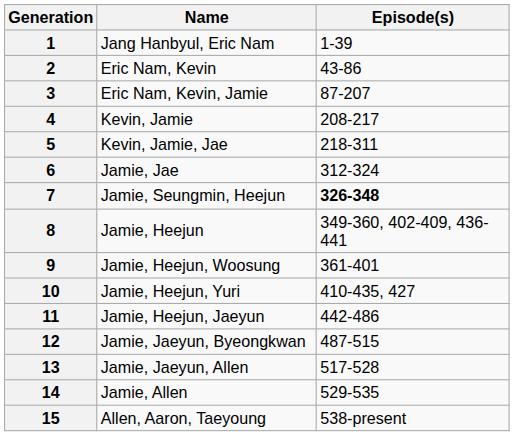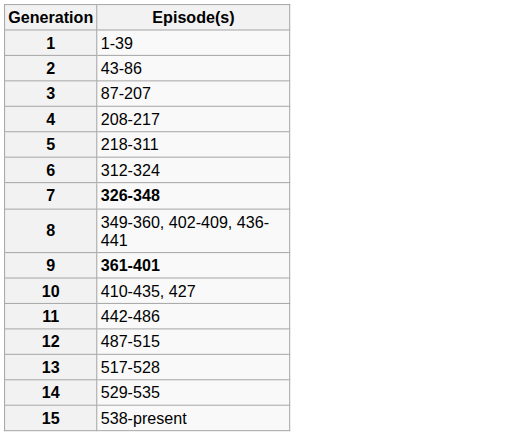 <table class="wikitable" style="font-size:95%">
 <tr>
 <th align="center">Generation</th>
-<th align="center" width="200px">Name</th>
 <th align="center" width="175px">Episode(s)</th>
 </tr>
 <tr>
 <th>1</th>
-<td>Jang Hanbyul, Eric Nam</td>
 <td>1-39</td>
 </tr>
 <tr>
 <th>2</th>
-<td>Eric Nam, Kevin</td>
 <td>43-86</td>
 </tr>
 <tr>
 <th>3</th>
-<td>Eric Nam, Kevin, Jamie</td>
 <td>87-207</td>
 </tr>
 <tr>
 <th>4</th>
-<td>Kevin, Jamie</td>
 <td>208-217</td>
 </tr>
 <tr>
 <th>5</th>
-<td>Kevin, Jamie, Jae</td>
 <td>218-311</td>
 </tr>
 <tr>
 <th>6</th>
-<td>Jamie, Jae</td>
 <td>312-324</td>
 </tr>
 <tr>
 <th>7</th>
-<td>Jamie, Seungmin, Heejun</td>
 <td><strong>326-348</strong></td>
 </tr>
 <tr>
 <th>8</th>
-<td>Jamie, Heejun</td>
 <td>349-360, 402-409, 436-441</td>
 </tr>
 <tr>
 <th>9</th>
-<td>Jamie, Heejun, Woosung</td>
-<td>361-401</td>
+<td><strong>361-401</strong></td>
 </tr>
 <tr>
 <th>10</th>
-<td>Jamie, Heejun, Yuri</td>
 <td>410-435, 427</td>
 </tr>
 <tr>
 <th>11</th>
-<td>Jamie, Heejun, Jaeyun</td>
 <td>442-486</td>
 </tr>
 <tr>
 <th>12</th>
-<td>Jamie, Jaeyun, Byeongkwan</td>
 <td>487-515</td>
 </tr>
 <tr>
 <th>13</th>
-<td>Jamie, Jaeyun, Allen</td>
 <td>517-528</td>
 </tr>
 <tr>
 <th>14</th>
-<td>Jamie, Allen</td>
 <td>529-535</td>
 </tr>
 <tr>
 <th>15</th>
-<td>Allen, Aaron, Taeyoung</td>
 <td>538-present</td>
 </tr>
 </table>
